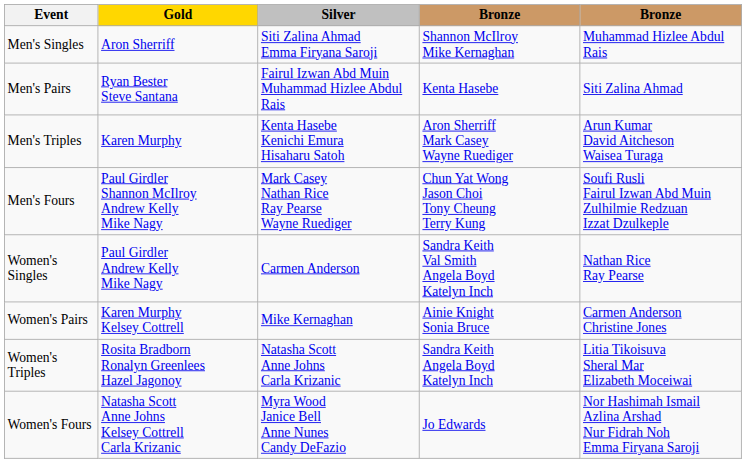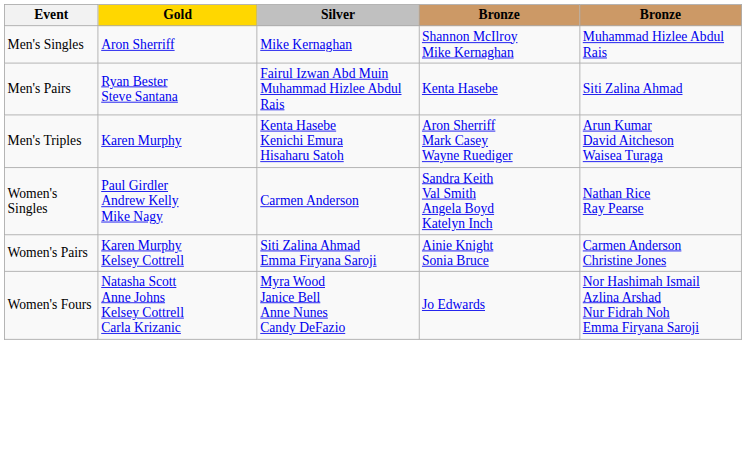 <table class="wikitable" style="font-size: 100%">
 <tr>
 <th width=110>Event</th>
 <th width=200 style="background-color: gold;">Gold</th>
 <th width=200 style="background-color: silver;">Silver</th>
 <th width=200 style="background-color: #cc9966;">Bronze</th>
 <th width=200 style="background-color: #cc9966;">Bronze</th>
 </tr>
 <tr>
 <td>Men's Singles</td>
 <td> <a href='#'>Aron Sherriff</a></td>
-<td> <a href='#'>Siti Zalina Ahmad</a><br><a href='#'>Emma Firyana Saroji</a></td>
+<td> <a href='#'>Mike Kernaghan</a></td>
 <td> <a href='#'>Shannon McIlroy</a><br><a href='#'>Mike Kernaghan</a></td>
 <td> <a href='#'>Muhammad Hizlee Abdul Rais</a></td>
 </tr>
 <tr>
 <td>Men's Pairs</td>
 <td> <a href='#'>Ryan Bester</a><br><a href='#'>Steve Santana</a></td>
 <td> <a href='#'>Fairul Izwan Abd Muin</a><br><a href='#'>Muhammad Hizlee Abdul Rais</a></td>
 <td> <a href='#'>Kenta Hasebe</a></td>
 <td> <a href='#'>Siti Zalina Ahmad</a></td>
 </tr>
 <tr>
 <td>Men's Triples</td>
 <td> <a href='#'>Karen Murphy</a></td>
 <td> <a href='#'>Kenta Hasebe</a><br><a href='#'>Kenichi Emura</a><br><a href='#'>Hisaharu Satoh</a></td>
 <td> <a href='#'>Aron Sherriff</a><br><a href='#'>Mark Casey</a><br><a href='#'>Wayne Ruediger</a></td>
 <td> <a href='#'>Arun Kumar</a><br><a href='#'>David Aitcheson</a><br><a href='#'>Waisea Turaga</a></td>
 </tr>
 <tr>
-<td>Men's Fours</td>
-<td> <a href='#'>Paul Girdler</a><br><a href='#'>Shannon McIlroy</a><br><a href='#'>Andrew Kelly</a><br><a href='#'>Mike Nagy</a></td>
-<td> <a href='#'>Mark Casey</a><br><a href='#'>Nathan Rice</a><br><a href='#'>Ray Pearse</a><br><a href='#'>Wayne Ruediger</a></td>
-<td> <a href='#'>Chun Yat Wong</a><br><a href='#'>Jason Choi</a><br><a href='#'>Tony Cheung</a><br><a href='#'>Terry Kung</a></td>
-<td> <a href='#'>Soufi Rusli</a><br><a href='#'>Fairul Izwan Abd Muin</a><br><a href='#'>Zulhilmie Redzuan</a><br><a href='#'>Izzat Dzulkeple</a></td>
-</tr>
-<tr>
 <td>Women's Singles</td>
 <td> <a href='#'>Paul Girdler</a><br><a href='#'>Andrew Kelly</a><br><a href='#'>Mike Nagy</a></td>
 <td> <a href='#'>Carmen Anderson</a></td>
 <td> <a href='#'>Sandra Keith</a><br><a href='#'>Val Smith</a><br><a href='#'>Angela Boyd</a><br><a href='#'>Katelyn Inch</a></td>
 <td> <a href='#'>Nathan Rice</a><br><a href='#'>Ray Pearse</a></td>
 </tr>
 <tr>
 <td>Women's Pairs</td>
 <td> <a href='#'>Karen Murphy</a><br><a href='#'>Kelsey Cottrell</a></td>
-<td> <a href='#'>Mike Kernaghan</a></td>
+<td> <a href='#'>Siti Zalina Ahmad</a><br><a href='#'>Emma Firyana Saroji</a></td>
 <td> <a href='#'>Ainie Knight</a><br><a href='#'>Sonia Bruce</a></td>
 <td> <a href='#'>Carmen Anderson</a><br><a href='#'>Christine Jones</a></td>
-</tr>
-<tr>
-<td>Women's Triples</td>
-<td> <a href='#'>Rosita Bradborn</a><br><a href='#'>Ronalyn Greenlees</a><br><a href='#'>Hazel Jagonoy</a></td>
-<td> <a href='#'>Natasha Scott</a><br><a href='#'>Anne Johns</a><br><a href='#'>Carla Krizanic</a></td>
-<td> <a href='#'>Sandra Keith</a><br><a href='#'>Angela Boyd</a><br><a href='#'>Katelyn Inch</a></td>
-<td> <a href='#'>Litia Tikoisuva</a><br><a href='#'>Sheral Mar</a><br><a href='#'>Elizabeth Moceiwai</a></td>
 </tr>
 <tr>
 <td>Women's Fours</td>
 <td> <a href='#'>Natasha Scott</a><br><a href='#'>Anne Johns</a><br><a href='#'>Kelsey Cottrell</a><br><a href='#'>Carla Krizanic</a></td>
 <td> <a href='#'>Myra Wood</a><br><a href='#'>Janice Bell</a><br><a href='#'>Anne Nunes</a><br><a href='#'>Candy DeFazio</a></td>
 <td> <a href='#'>Jo Edwards</a></td>
 <td> <a href='#'>Nor Hashimah Ismail</a><br><a href='#'>Azlina Arshad</a><br><a href='#'>Nur Fidrah Noh</a><br><a href='#'>Emma Firyana Saroji</a></td>
 </tr>
 </table>
